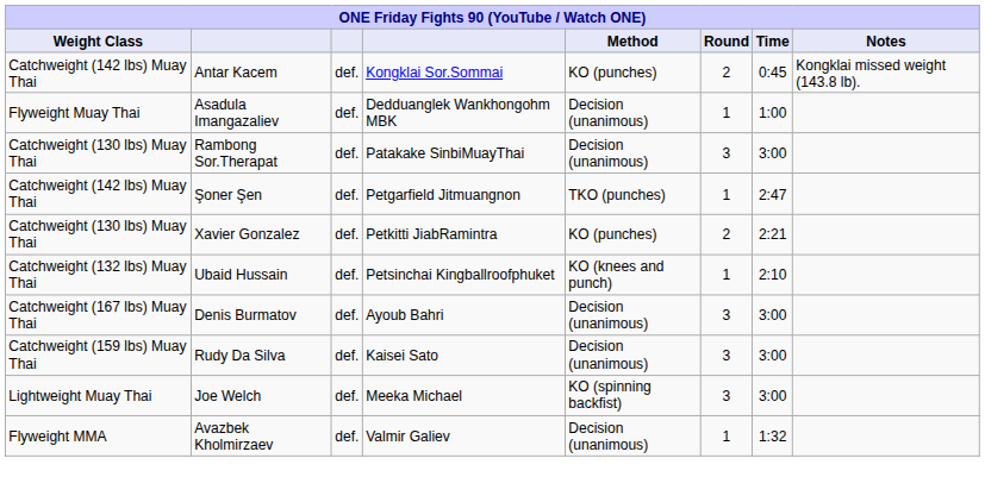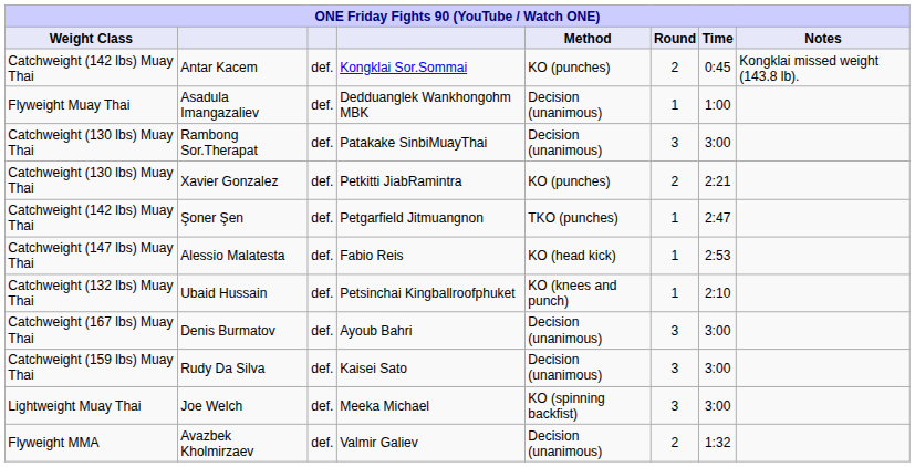 <table class="wikitable" style="font-size: 80%;">
 <tr>
 <th colspan="8" style="background-color: #ccf; color: #000080; text-align: center;"><strong>ONE Friday Fights 90 (YouTube / Watch ONE)</strong></th>
 </tr>
 <tr>
 <th colspan="1" style="background-color: #E6E8FA; color: #000000; text-align: center;">Weight Class</th>
 <th colspan="1" style="background-color: #E6E8FA; color: #000000; text-align: center;"></th>
 <th colspan="1" style="background-color: #E6E8FA; color: #000000; text-align: center;"></th>
 <th colspan="1" style="background-color: #E6E8FA; color: #000000; text-align: center;"></th>
 <th colspan="1" style="background-color: #E6E8FA; color: #000000; text-align: center;">Method</th>
 <th colspan="1" style="background-color: #E6E8FA; color: #000000; text-align: center;">Round</th>
 <th colspan="1" style="background-color: #E6E8FA; color: #000000; text-align: center;">Time</th>
 <th colspan="1" style="background-color: #E6E8FA; color: #000000; text-align: center;">Notes</th>
 </tr>
 <tr>
 <td>Catchweight (142 lbs) Muay Thai</td>
 <td> Antar Kacem</td>
 <td>def.</td>
 <td> <a href='#'>Kongklai Sor.Sommai</a></td>
 <td>KO (punches)</td>
 <td align=center>2</td>
 <td align=center>0:45</td>
 <td>Kongklai missed weight (143.8 lb).</td>
 </tr>
 <tr>
 <td>Flyweight Muay Thai</td>
 <td> Asadula Imangazaliev</td>
 <td>def.</td>
 <td> Dedduanglek Wankhongohm MBK</td>
 <td>Decision (unanimous)</td>
 <td align=center>1</td>
 <td align=center>1:00</td>
 <td></td>
 </tr>
 <tr>
 <td>Catchweight (130 lbs) Muay Thai</td>
 <td> Rambong Sor.Therapat</td>
 <td>def.</td>
 <td> Patakake SinbiMuayThai</td>
 <td>Decision (unanimous)</td>
 <td align=center>3</td>
 <td align=center>3:00</td>
 <td></td>
 </tr>
 <tr>
+<td>Catchweight (130 lbs) Muay Thai</td>
+<td> Xavier Gonzalez</td>
+<td>def.</td>
+<td> Petkitti JiabRamintra</td>
+<td>KO (punches)</td>
+<td align=center>2</td>
+<td align=center>2:21</td>
+<td></td>
+</tr>
+<tr>
 <td>Catchweight (142 lbs) Muay Thai</td>
 <td> Şoner Şen</td>
 <td>def.</td>
 <td> Petgarfield Jitmuangnon</td>
 <td>TKO (punches)</td>
 <td align=center>1</td>
 <td align=center>2:47</td>
 <td></td>
 </tr>
 <tr>
-<td>Catchweight (130 lbs) Muay Thai</td>
-<td> Xavier Gonzalez</td>
+<td>Catchweight (147 lbs) Muay Thai</td>
+<td> Alessio Malatesta</td>
 <td>def.</td>
-<td> Petkitti JiabRamintra</td>
-<td>KO (punches)</td>
-<td align=center>2</td>
-<td align=center>2:21</td>
+<td> Fabio Reis</td>
+<td>KO (head kick)</td>
+<td align=center>1</td>
+<td align=center>2:53</td>
 <td></td>
 </tr>
 <tr>
 <td>Catchweight (132 lbs) Muay Thai</td>
 <td> Ubaid Hussain</td>
 <td>def.</td>
 <td> Petsinchai Kingballroofphuket</td>
 <td>KO (knees and punch)</td>
 <td align=center>1</td>
 <td align=center>2:10</td>
 <td></td>
 </tr>
 <tr>
 <td>Catchweight (167 lbs) Muay Thai</td>
 <td> Denis Burmatov</td>
 <td>def.</td>
 <td> Ayoub Bahri</td>
 <td>Decision (unanimous)</td>
 <td align=center>3</td>
 <td align=center>3:00</td>
 <td></td>
 </tr>
 <tr>
 <td>Catchweight (159 lbs) Muay Thai</td>
 <td> Rudy Da Silva</td>
 <td>def.</td>
 <td> Kaisei Sato</td>
 <td>Decision (unanimous)</td>
 <td align=center>3</td>
 <td align=center>3:00</td>
 <td></td>
 </tr>
 <tr>
 <td>Lightweight Muay Thai</td>
 <td> Joe Welch</td>
 <td>def.</td>
 <td> Meeka Michael</td>
 <td>KO (spinning backfist)</td>
 <td align=center>3</td>
 <td align=center>3:00</td>
 <td></td>
 </tr>
 <tr>
 <td>Flyweight MMA</td>
 <td> Avazbek Kholmirzaev</td>
 <td>def.</td>
 <td> Valmir Galiev</td>
 <td>Decision (unanimous)</td>
-<td align=center>1</td>
+<td align=center>2</td>
 <td align=center>1:32</td>
 <td></td>
 </tr>
 </table>
